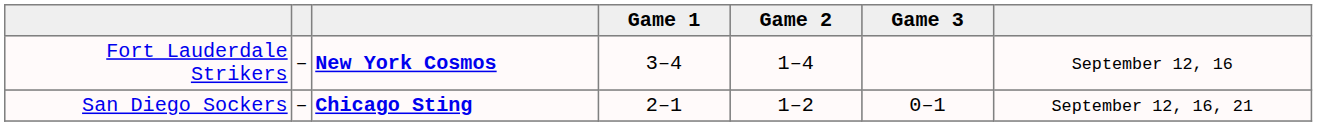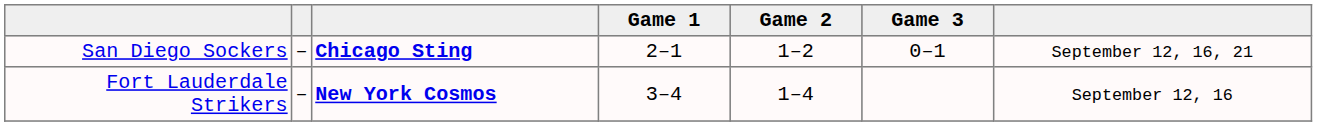 <table style=border-collapse:collapse border=1 cellspacing=0 cellpadding=2>
 <tr align=center bgcolor=#efefef>
 <th width=180></th>
 <th width=5></th>
 <th width=180></th>
 <th width=80>Game 1</th>
 <th width=80>Game 2</th>
 <th width=80>Game 3</th>
 <td width=200></td>
 </tr>
 <tr align=center bgcolor=fffafa>
+<td align=right><a href='#'>San Diego Sockers</a></td>
+<td>–</td>
+<td align=left><strong><a href='#'>Chicago Sting</a></strong></td>
+<td>2–1</td>
+<td>1–2</td>
+<td>0–1</td>
+<td><small>September 12, 16, 21</small></td>
+</tr>
+<tr align=center bgcolor=fffafa>
 <td align=right><a href='#'>Fort Lauderdale Strikers</a></td>
 <td>–</td>
 <td align=left><strong><a href='#'>New York Cosmos</a></strong></td>
 <td>3–4</td>
 <td>1–4</td>
 <td></td>
 <td><small>September 12, 16</small></td>
 </tr>
-<tr align=center bgcolor=fffafa>
-<td align=right><a href='#'>San Diego Sockers</a></td>
-<td>–</td>
-<td align=left><strong><a href='#'>Chicago Sting</a></strong></td>
-<td>2–1</td>
-<td>1–2</td>
-<td>0–1</td>
-<td><small>September 12, 16, 21</small></td>
-</tr>
 </table>
